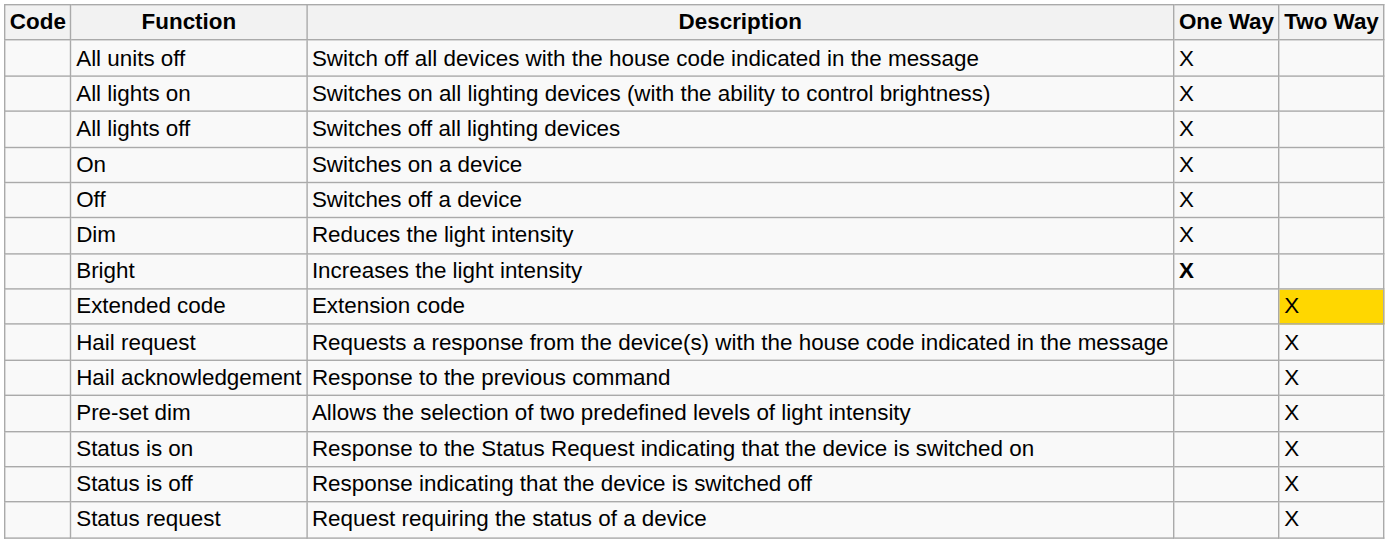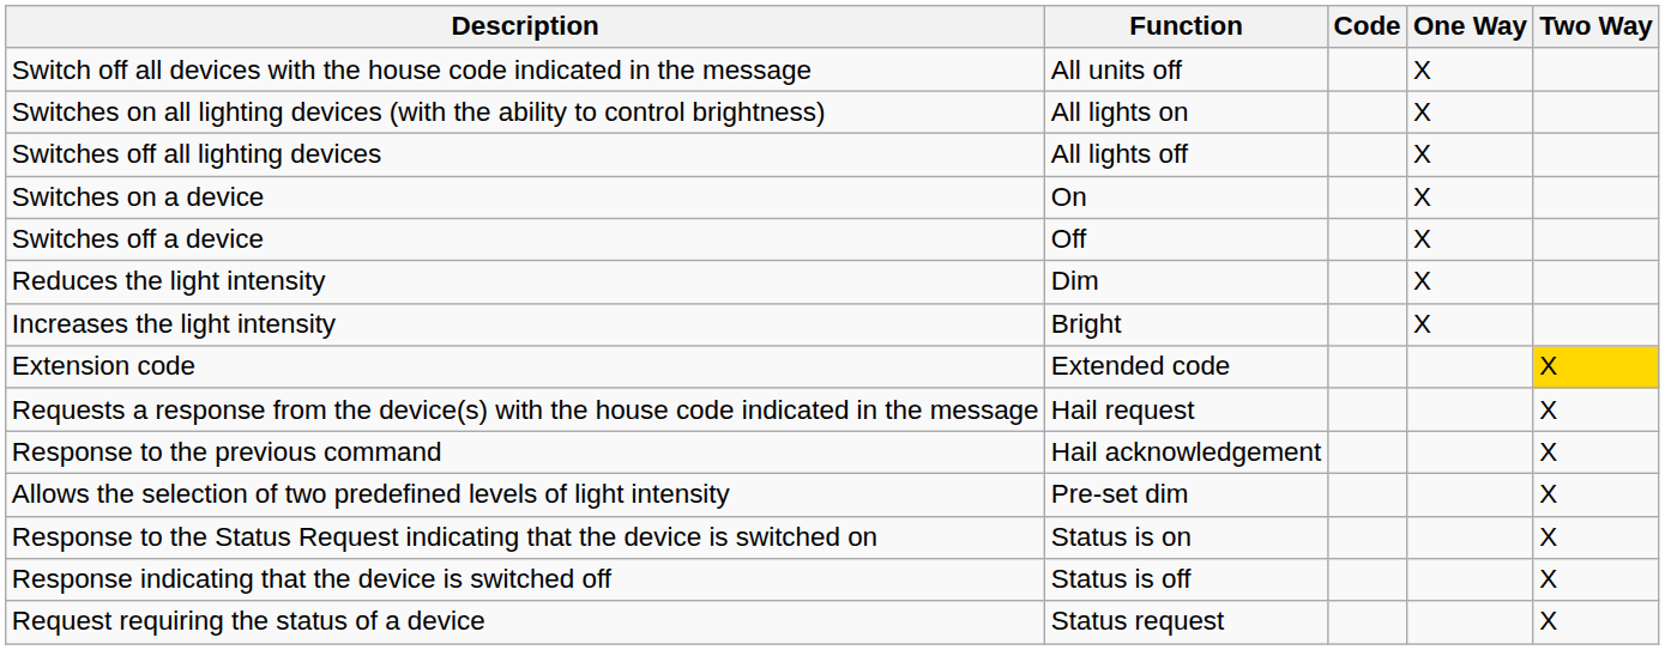 <table class="wikitable" border="1">
 <tr>
+<th>Description</th>
+<th>Function</th>
 <th>Code</th>
-<th>Function</th>
-<th>Description</th>
 <th>One Way</th>
 <th>Two Way</th>
 </tr>
 <tr>
+<td>Switch off all devices with the house code indicated in the message</td>
+<td>All units off</td>
 <td></td>
-<td>All units off</td>
-<td>Switch off all devices with the house code indicated in the message</td>
 <td>X</td>
 <td></td>
 </tr>
 <tr>
+<td>Switches on all lighting devices (with the ability to control brightness)</td>
+<td>All lights on</td>
 <td></td>
-<td>All lights on</td>
-<td>Switches on all lighting devices (with the ability to control brightness)</td>
 <td>X</td>
 <td></td>
 </tr>
 <tr>
+<td>Switches off all lighting devices</td>
+<td>All lights off</td>
 <td></td>
-<td>All lights off</td>
-<td>Switches off all lighting devices</td>
 <td>X</td>
 <td></td>
 </tr>
 <tr>
+<td>Switches on a device</td>
+<td>On</td>
 <td></td>
-<td>On</td>
-<td>Switches on a device</td>
 <td>X</td>
 <td></td>
 </tr>
 <tr>
+<td>Switches off a device</td>
+<td>Off</td>
 <td></td>
-<td>Off</td>
-<td>Switches off a device</td>
 <td>X</td>
 <td></td>
 </tr>
 <tr>
+<td>Reduces the light intensity</td>
+<td>Dim</td>
 <td></td>
-<td>Dim</td>
-<td>Reduces the light intensity</td>
 <td>X</td>
 <td></td>
 </tr>
 <tr>
+<td>Increases the light intensity</td>
+<td>Bright</td>
 <td></td>
-<td>Bright</td>
-<td>Increases the light intensity</td>
-<td><strong>X</strong></td>
+<td>X</td>
 <td></td>
 </tr>
 <tr>
+<td>Extension code</td>
+<td>Extended code</td>
 <td></td>
-<td>Extended code</td>
-<td>Extension code</td>
 <td></td>
 <td style="background: gold;">X</td>
 </tr>
 <tr>
+<td>Requests a response from the device(s) with the house code indicated in the message</td>
+<td>Hail request</td>
 <td></td>
-<td>Hail request</td>
-<td>Requests a response from the device(s) with the house code indicated in the message</td>
 <td></td>
 <td>X</td>
 </tr>
 <tr>
+<td>Response to the previous command</td>
+<td>Hail acknowledgement</td>
 <td></td>
-<td>Hail acknowledgement</td>
-<td>Response to the previous command</td>
 <td></td>
 <td>X</td>
 </tr>
 <tr>
+<td>Allows the selection of two predefined levels of light intensity</td>
+<td>Pre-set dim</td>
 <td></td>
-<td>Pre-set dim</td>
-<td>Allows the selection of two predefined levels of light intensity</td>
 <td></td>
 <td>X</td>
 </tr>
 <tr>
+<td>Response to the Status Request indicating that the device is switched on</td>
+<td>Status is on</td>
 <td></td>
-<td>Status is on</td>
-<td>Response to the Status Request indicating that the device is switched on</td>
 <td></td>
 <td>X</td>
 </tr>
 <tr>
+<td>Response indicating that the device is switched off</td>
+<td>Status is off</td>
 <td></td>
-<td>Status is off</td>
-<td>Response indicating that the device is switched off</td>
 <td></td>
 <td>X</td>
 </tr>
 <tr>
+<td>Request requiring the status of a device</td>
+<td>Status request</td>
 <td></td>
-<td>Status request</td>
-<td>Request requiring the status of a device</td>
 <td></td>
 <td>X</td>
 </tr>
 </table>
